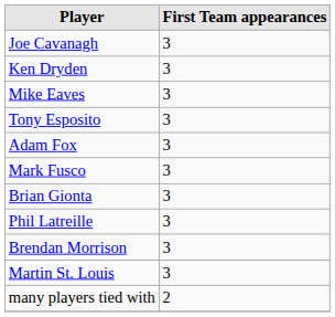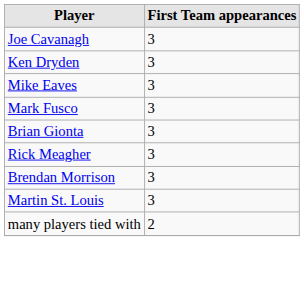 <table class="wikitable">
 <tr>
 <th style="background:#e5e5e5;">Player</th>
 <th style="background:#e5e5e5;">First Team appearances</th>
 </tr>
 <tr>
 <td><a href='#'>Joe Cavanagh</a></td>
 <td>3</td>
 </tr>
 <tr>
 <td><a href='#'>Ken Dryden</a></td>
 <td>3</td>
 </tr>
 <tr>
 <td><a href='#'>Mike Eaves</a></td>
 <td>3</td>
 </tr>
 <tr>
-<td><a href='#'>Tony Esposito</a></td>
-<td>3</td>
-</tr>
-<tr>
-<td><a href='#'>Adam Fox</a></td>
-<td>3</td>
-</tr>
-<tr>
 <td><a href='#'>Mark Fusco</a></td>
 <td>3</td>
 </tr>
 <tr>
 <td><a href='#'>Brian Gionta</a></td>
 <td>3</td>
 </tr>
 <tr>
-<td><a href='#'>Phil Latreille</a></td>
+<td><a href='#'>Rick Meagher</a></td>
 <td>3</td>
 </tr>
 <tr>
 <td><a href='#'>Brendan Morrison</a></td>
 <td>3</td>
 </tr>
 <tr>
 <td><a href='#'>Martin St. Louis</a></td>
 <td>3</td>
 </tr>
 <tr>
 <td>many players tied with</td>
 <td>2</td>
 </tr>
 <tr>
 </tr>
 </table>
